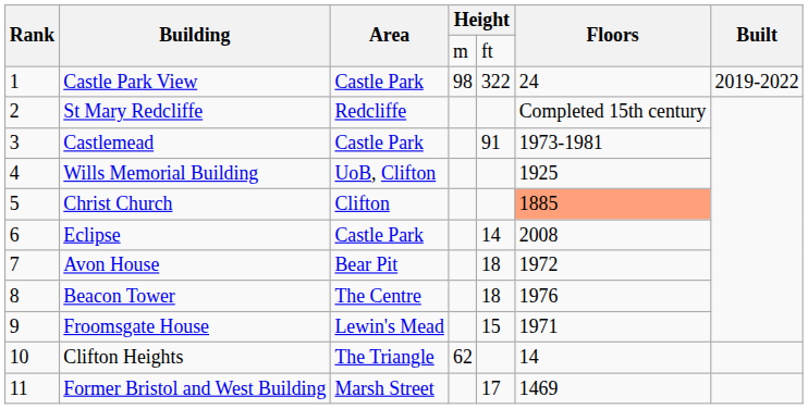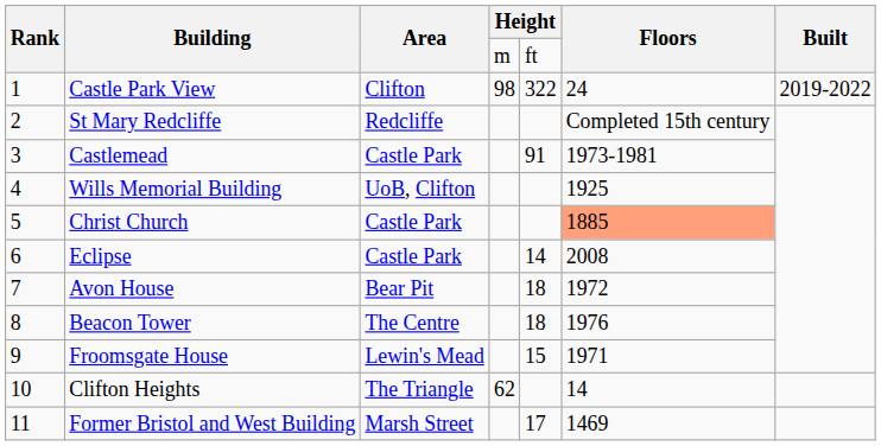 <table class="wikitable">
 <tr>
 <th rowspan="2">Rank</th>
 <th rowspan="2">Building</th>
 <th rowspan="2">Area</th>
 <th colspan="2">Height</th>
 <th rowspan="2">Floors</th>
 <th rowspan="2">Built</th>
 </tr>
 <tr>
 <td>m</td>
 <td>ft</td>
 </tr>
 <tr>
 <td>1</td>
 <td><a href='#'>Castle Park View</a></td>
-<td><a href='#'>Castle Park</a></td>
+<td><a href='#'>Clifton</a></td>
 <td>98</td>
 <td>322</td>
 <td>24</td>
 <td>2019-2022</td>
 </tr>
 <tr>
 <td>2</td>
 <td><a href='#'>St Mary Redcliffe</a></td>
 <td><a href='#'>Redcliffe</a></td>
 <td></td>
 <td></td>
 <td>Completed 15th century</td>
 </tr>
 <tr>
 <td>3</td>
 <td><a href='#'>Castlemead</a></td>
 <td><a href='#'>Castle Park</a></td>
 <td></td>
 <td>91</td>
 <td>1973-1981</td>
 </tr>
 <tr>
 <td>4</td>
 <td><a href='#'>Wills Memorial Building</a></td>
 <td><a href='#'>UoB</a>, <a href='#'>Clifton</a></td>
 <td></td>
 <td></td>
 <td>1925</td>
 </tr>
 <tr>
 <td>5</td>
 <td><a href='#'>Christ Church</a></td>
-<td><a href='#'>Clifton</a></td>
+<td><a href='#'>Castle Park</a></td>
 <td></td>
 <td></td>
 <td style="background: lightsalmon;">1885</td>
 </tr>
 <tr>
 <td>6</td>
 <td><a href='#'>Eclipse</a></td>
 <td><a href='#'>Castle Park</a></td>
 <td></td>
 <td>14</td>
 <td>2008</td>
 </tr>
 <tr>
 <td>7</td>
 <td><a href='#'>Avon House</a></td>
 <td><a href='#'>Bear Pit</a></td>
 <td></td>
 <td>18</td>
 <td>1972</td>
 </tr>
 <tr>
 <td>8</td>
 <td><a href='#'>Beacon Tower</a></td>
 <td><a href='#'>The Centre</a></td>
 <td></td>
 <td>18</td>
 <td>1976</td>
 </tr>
 <tr>
 <td>9</td>
 <td><a href='#'>Froomsgate House</a></td>
 <td><a href='#'>Lewin's Mead</a></td>
 <td></td>
 <td>15</td>
 <td>1971</td>
 </tr>
 <tr>
 <td>10</td>
 <td>Clifton Heights</td>
 <td><a href='#'>The Triangle</a></td>
 <td>62</td>
 <td></td>
 <td>14</td>
 <td></td>
 </tr>
 <tr>
 <td>11</td>
 <td><a href='#'>Former Bristol and West Building</a></td>
 <td><a href='#'>Marsh Street</a></td>
 <td></td>
 <td>17</td>
 <td>1469</td>
 </tr>
 </table>
